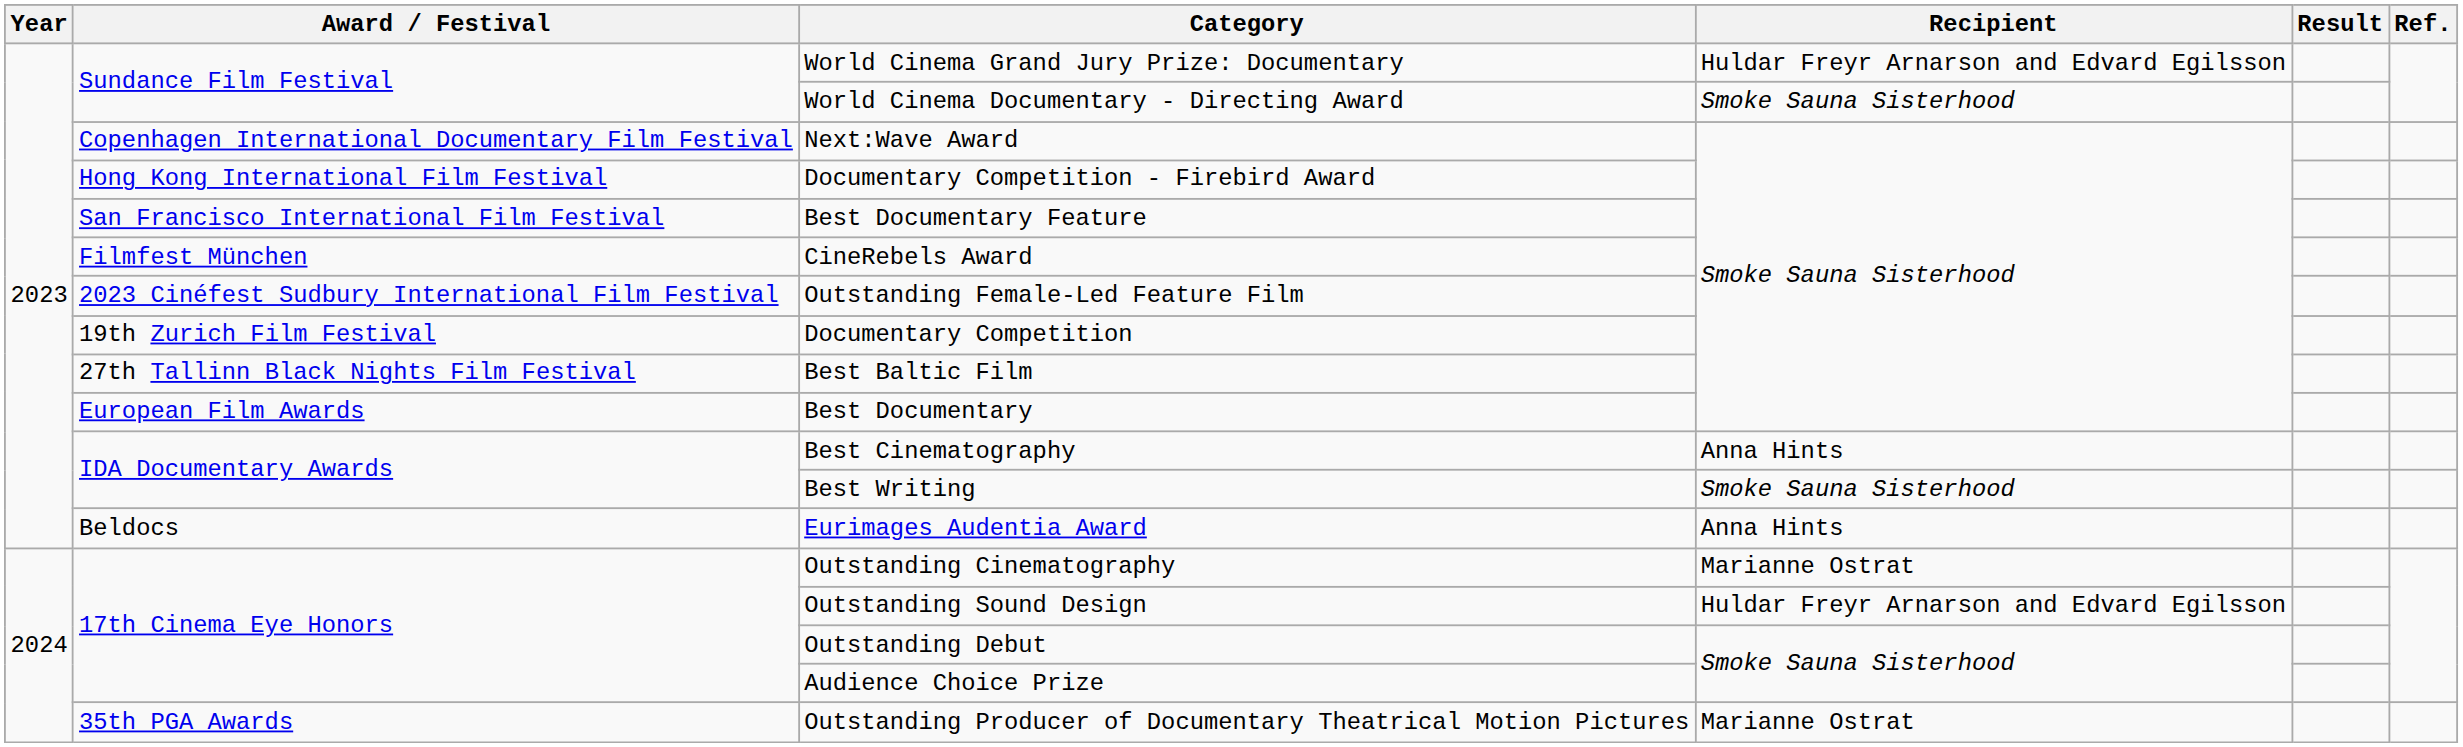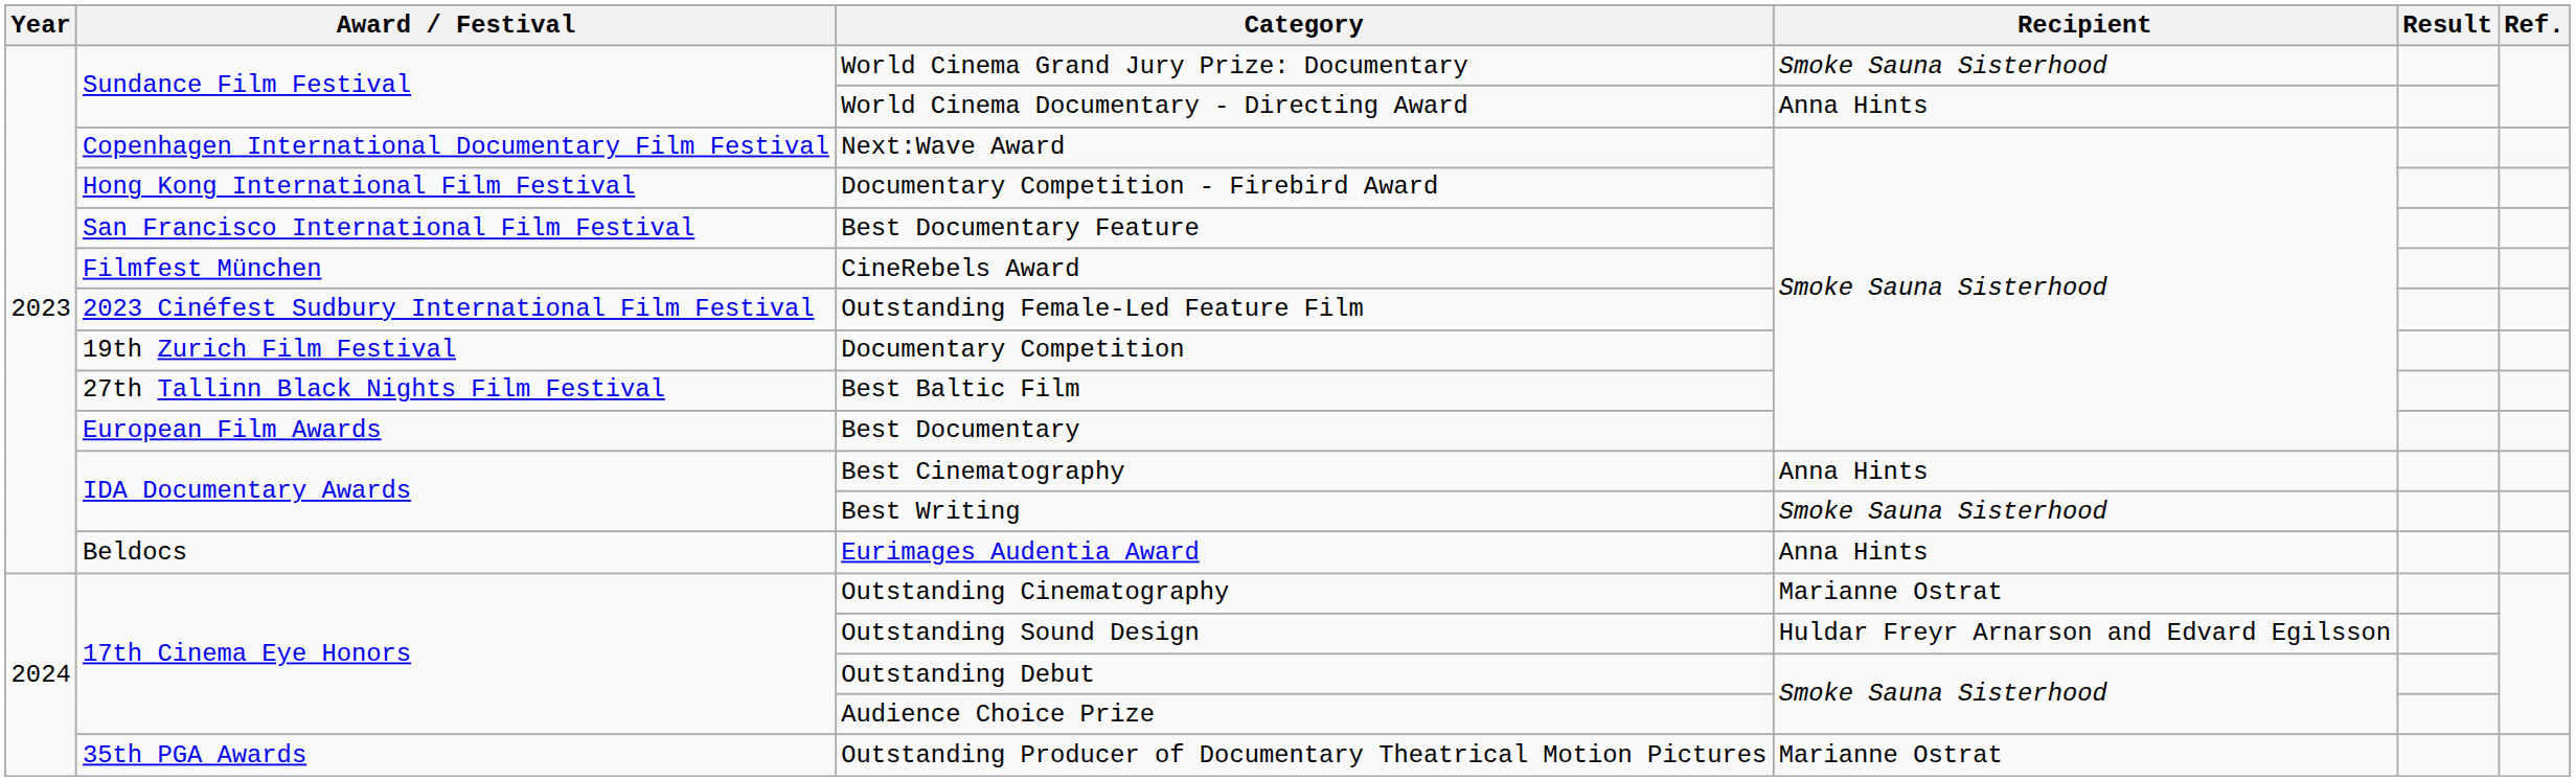 <table class="wikitable">
 <tr>
 <th>Year</th>
 <th>Award / Festival</th>
 <th>Category</th>
 <th>Recipient</th>
 <th>Result</th>
 <th>Ref.</th>
 </tr>
 <tr>
 <td rowspan="13">2023</td>
 <td rowspan="2"><a href='#'>Sundance Film Festival</a></td>
 <td>World Cinema Grand Jury Prize: Documentary</td>
-<td>Huldar Freyr Arnarson and Edvard Egilsson</td>
+<td><em>Smoke Sauna Sisterhood</em></td>
 <td></td>
 <td rowspan="2"></td>
 </tr>
 <tr>
 <td>World Cinema Documentary - Directing Award</td>
-<td><em>Smoke Sauna Sisterhood</em></td>
+<td>Anna Hints</td>
 <td></td>
 </tr>
 <tr>
 <td><a href='#'>Copenhagen International Documentary Film Festival</a></td>
 <td>Next:Wave Award</td>
 <td rowspan="8"><em>Smoke Sauna Sisterhood</em></td>
 <td></td>
 <td></td>
 </tr>
 <tr>
 <td><a href='#'>Hong Kong International Film Festival</a></td>
 <td>Documentary Competition - Firebird Award</td>
 <td></td>
 <td></td>
 </tr>
 <tr>
 <td><a href='#'>San Francisco International Film Festival</a></td>
 <td>Best Documentary Feature</td>
 <td></td>
 <td></td>
 </tr>
 <tr>
 <td><a href='#'>Filmfest München</a></td>
 <td>CineRebels Award</td>
 <td></td>
 <td></td>
 </tr>
 <tr>
 <td><a href='#'>2023 Cinéfest Sudbury International Film Festival</a></td>
 <td>Outstanding Female-Led Feature Film</td>
 <td></td>
 <td></td>
 </tr>
 <tr>
 <td>19th <a href='#'>Zurich Film Festival</a></td>
 <td>Documentary Competition</td>
 <td></td>
 <td></td>
 </tr>
 <tr>
 <td>27th <a href='#'>Tallinn Black Nights Film Festival</a></td>
 <td>Best Baltic Film</td>
 <td></td>
 <td></td>
 </tr>
 <tr>
 <td><a href='#'>European Film Awards</a></td>
 <td>Best Documentary</td>
 <td></td>
 <td></td>
 </tr>
 <tr>
 <td rowspan="2"><a href='#'>IDA Documentary Awards</a></td>
 <td>Best Cinematography</td>
 <td>Anna Hints</td>
 <td></td>
 <td></td>
 </tr>
 <tr>
 <td>Best Writing</td>
 <td><em>Smoke Sauna Sisterhood</em></td>
 <td></td>
 <td></td>
 </tr>
 <tr>
 <td>Beldocs</td>
 <td><a href='#'>Eurimages Audentia Award</a></td>
 <td>Anna Hints</td>
 <td></td>
 <td></td>
 </tr>
 <tr>
 <td rowspan="5">2024</td>
 <td rowspan="4"><a href='#'>17th Cinema Eye Honors</a></td>
 <td>Outstanding Cinematography</td>
 <td>Marianne Ostrat</td>
 <td></td>
 <td rowspan="4"></td>
 </tr>
 <tr>
 <td>Outstanding Sound Design</td>
 <td>Huldar Freyr Arnarson and Edvard Egilsson</td>
 <td></td>
 </tr>
 <tr>
 <td>Outstanding Debut</td>
 <td rowspan="2"><em>Smoke Sauna Sisterhood</em></td>
 <td></td>
 </tr>
 <tr>
 <td>Audience Choice Prize</td>
 <td></td>
 </tr>
 <tr>
 <td><a href='#'>35th PGA Awards</a></td>
 <td>Outstanding Producer of Documentary Theatrical Motion Pictures</td>
 <td>Marianne Ostrat</td>
 <td></td>
 <td></td>
 </tr>
 </table>
